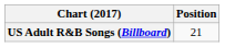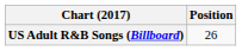 <table class="wikitable sortable plainrowheaders">
 <tr>
 <th scope="col">Chart (2017)</th>
 <th scope="col">Position</th>
 </tr>
 <tr>
 <th scope="row">US Adult R&B Songs (<em><a href='#'>Billboard</a></em>)</th>
-<td align="center">21</td>
+<td align="center">26</td>
 </tr>
 </table>
